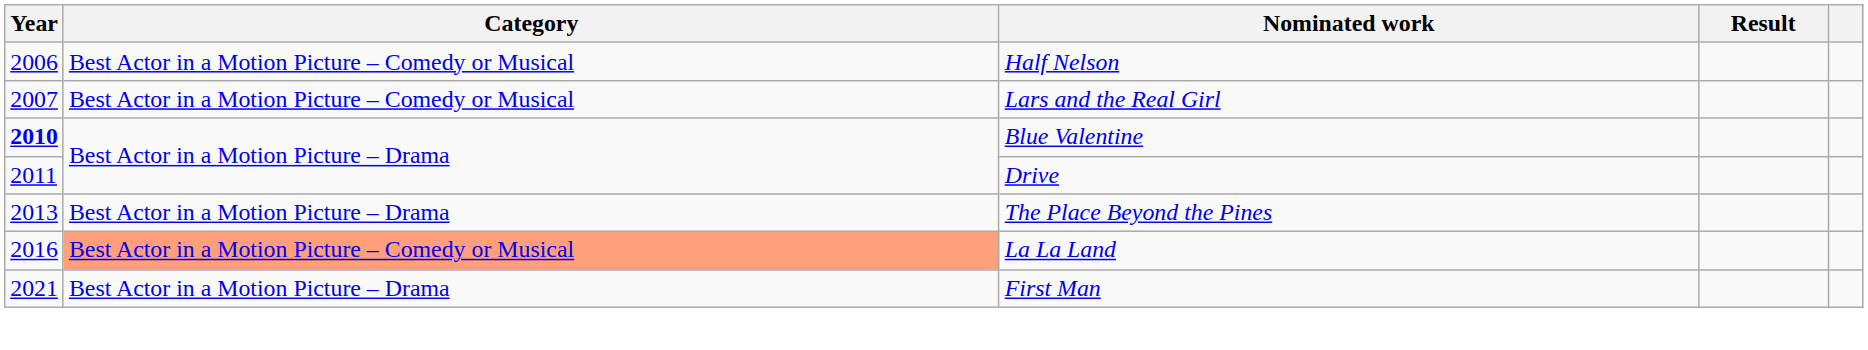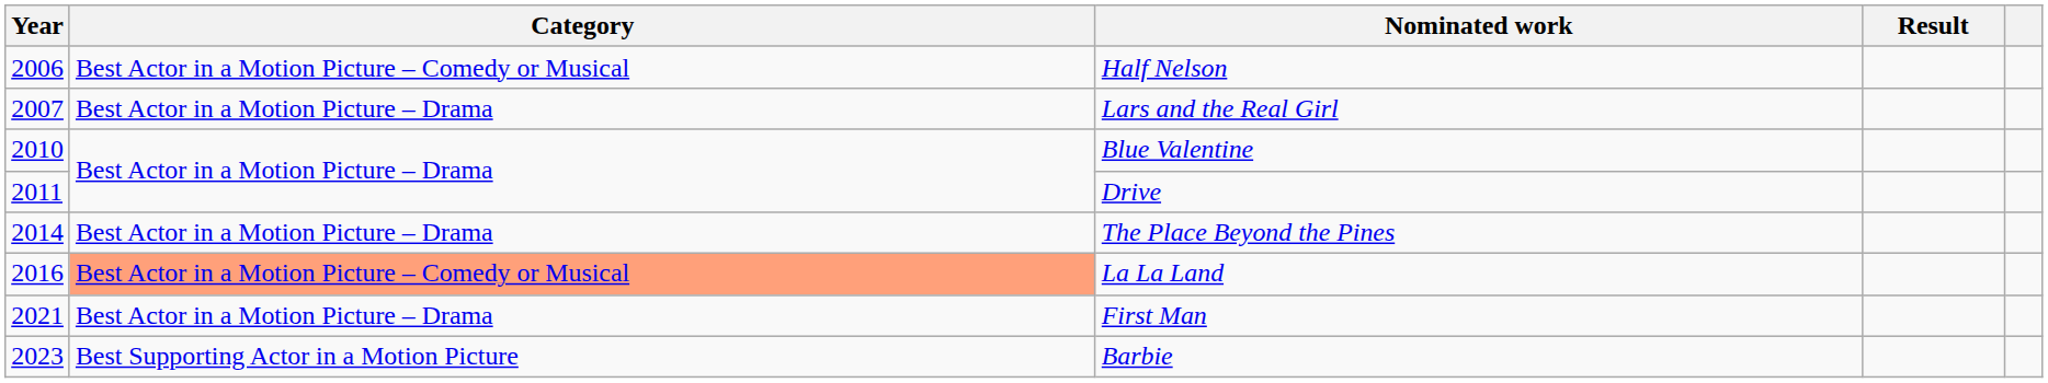 <table class=wikitable>
 <tr>
 <th scope="col" style="width:1em;">Year</th>
 <th scope="col" style="width:39em;">Category</th>
 <th scope="col" style="width:29em;">Nominated work</th>
 <th scope="col" style="width:5em;">Result</th>
 <th scope="col" style="width:1em;"></th>
 </tr>
 <tr>
 <td><a href='#'>2006</a></td>
 <td><a href='#'>Best Actor in a Motion Picture – Comedy or Musical</a></td>
 <td><em><a href='#'>Half Nelson</a></em></td>
 <td></td>
 <td></td>
 </tr>
 <tr>
 <td><a href='#'>2007</a></td>
-<td><a href='#'>Best Actor in a Motion Picture – Comedy or Musical</a></td>
+<td><a href='#'>Best Actor in a Motion Picture – Drama</a></td>
 <td><em><a href='#'>Lars and the Real Girl</a></em></td>
 <td></td>
 <td></td>
 </tr>
 <tr>
-<td><strong><a href='#'>2010</a></strong></td>
+<td><a href='#'>2010</a></td>
 <td rowspan=2><a href='#'>Best Actor in a Motion Picture – Drama</a></td>
 <td><em><a href='#'>Blue Valentine</a></em></td>
 <td></td>
 <td></td>
 </tr>
 <tr>
 <td><a href='#'>2011</a></td>
 <td><em><a href='#'>Drive</a></em></td>
 <td></td>
 <td></td>
 </tr>
 <tr>
-<td><a href='#'>2013</a></td>
+<td><a href='#'>2014</a></td>
 <td><a href='#'>Best Actor in a Motion Picture – Drama</a></td>
 <td><em><a href='#'>The Place Beyond the Pines</a></em></td>
 <td></td>
 <td></td>
 </tr>
 <tr>
 <td><a href='#'>2016</a></td>
 <td style="background: lightsalmon;"><a href='#'>Best Actor in a Motion Picture – Comedy or Musical</a></td>
 <td><em><a href='#'>La La Land</a></em></td>
 <td></td>
 <td></td>
 </tr>
 <tr>
 <td><a href='#'>2021</a></td>
 <td><a href='#'>Best Actor in a Motion Picture – Drama</a></td>
 <td><em><a href='#'>First Man</a></em></td>
 <td></td>
 <td></td>
 </tr>
+<tr>
+<td><a href='#'>2023</a></td>
+<td><a href='#'>Best Supporting Actor in a Motion Picture</a></td>
+<td><em><a href='#'>Barbie</a></em></td>
+<td></td>
+<td></td>
+</tr>
 </table>
